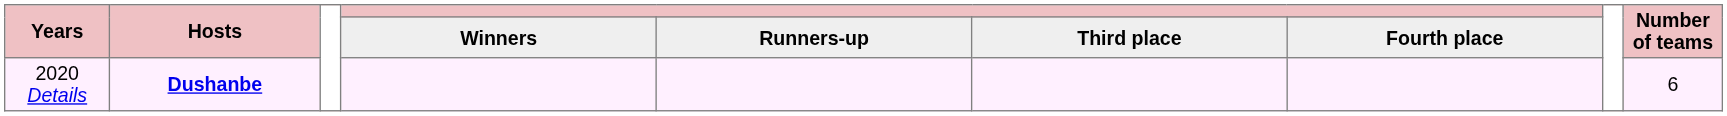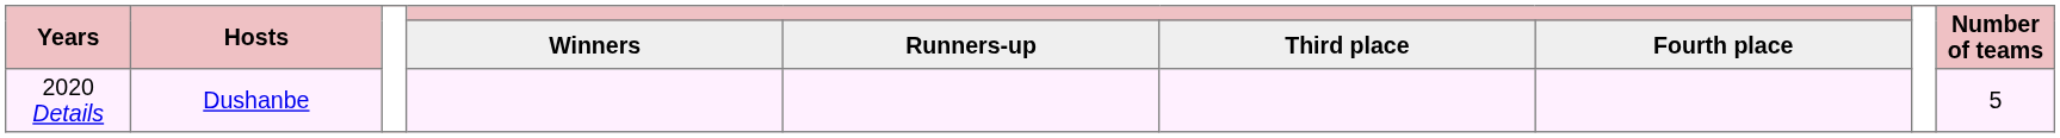 <table border="1" style="border-collapse:collapse; font-size:90%; text-align:center;" cellpadding=3 cellspacing=0 width=100%>
 <tr style="background:#EFC1C4;"|- style="background:#EFC1C4;">
 <th rowspan=2 width=5%>Years</th>
 <th rowspan=2 width=10%>Hosts</th>
 <td width = 1% rowspan=4 bgcolor=ffffff></td>
 <th colspan=4></th>
 <th width="1%" rowspan=4 bgcolor=ffffff></th>
 <th rowspan=2 width="4%">Number of teams</th>
 </tr>
 <tr bgcolor="#EFEFEF">
 <th width=15%>Winners</th>
 <th width=15%>Runners-up</th>
 <th width=15%>Third place</th>
 <th width=15%>Fourth place</th>
 </tr>
 <tr style="background:#fff0ff;">
 <td>2020<br><em><a href='#'>Details</a></em></td>
-<td><strong> <a href='#'>Dushanbe</a></strong></td>
+<td> <a href='#'>Dushanbe</a></td>
 <td><strong></strong></td>
 <td></td>
 <td></td>
 <td></td>
-<td>6</td>
+<td>5</td>
 </tr>
 </table>
